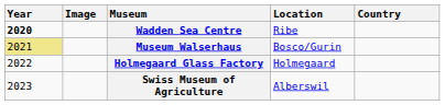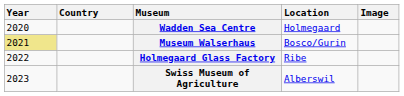 <table class="wikitable sortable plainrowheaders" style="font-size">
 <tr>
 <th style="text-align:left ; width:50pt" ; scope="col" width=>Year</th>
-<th style="text-align:left ; width:50px" ; scope="col" width=>Image</th>
+<th style="text-align:left ; width:100px" ; scope="col" width=>Country</th>
 <th style="text-align:left ; width:200px" ; scope="col">Museum</th>
 <th style="text-align:left ; width:100px" ; scope="col" width=>Location</th>
-<th style="text-align:left ; width:100px" ; scope="col" width=>Country</th>
+<th style="text-align:left ; width:50px" ; scope="col" width=>Image</th>
 </tr>
 <tr>
-<td align=left><strong>2020</strong></td>
+<td align=left>2020</td>
 <td></td>
 <th scope="row"><a href='#'>Wadden Sea Centre</a></th>
-<td><a href='#'>Ribe</a></td>
+<td><a href='#'>Holmegaard</a></td>
 <td></td>
 </tr>
 <tr>
 <td align=left style="background: khaki;">2021</td>
 <td></td>
 <th scope="row"><a href='#'>Museum Walserhaus</a></th>
 <td><a href='#'>Bosco/Gurin</a></td>
 <td></td>
 </tr>
 <tr>
 <td align=left>2022</td>
 <td></td>
 <th scope="row"><a href='#'>Holmegaard Glass Factory</a></th>
-<td><a href='#'>Holmegaard</a></td>
+<td><a href='#'>Ribe</a></td>
 <td></td>
 </tr>
 <tr>
 <td align=left>2023</td>
 <td></td>
 <th scope="row">Swiss Museum of Agriculture</th>
 <td><a href='#'>Alberswil</a></td>
 <td></td>
 </tr>
 </table>
